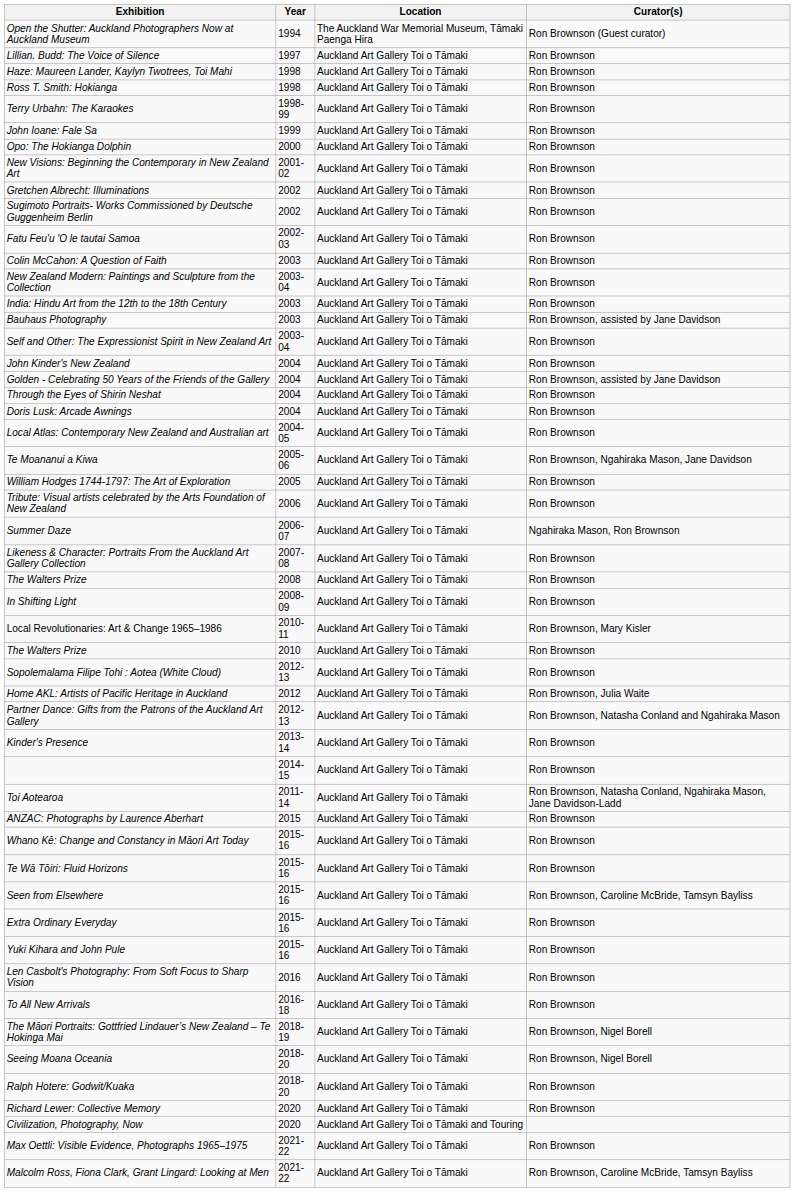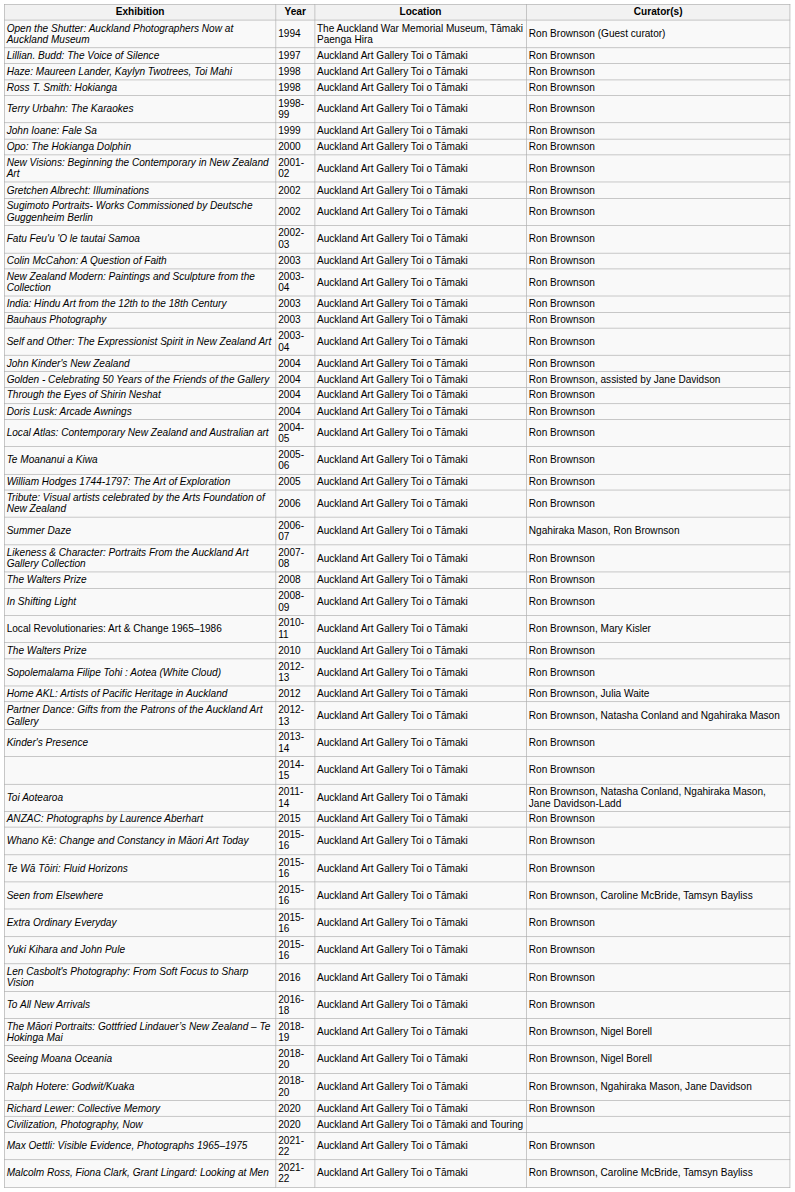 <table class="wikitable sortable">
 <tr>
 <th>Exhibition</th>
 <th>Year</th>
 <th>Location</th>
 <th>Curator(s)</th>
 </tr>
 <tr>
 <td><em>Open the Shutter: Auckland Photographers Now at Auckland Museum</em></td>
 <td>1994</td>
 <td>The Auckland War Memorial Museum, Tāmaki Paenga Hira</td>
 <td>Ron Brownson (Guest curator)</td>
 </tr>
 <tr>
 <td><em>Lillian. Budd: The Voice of Silence</em></td>
 <td>1997</td>
 <td>Auckland Art Gallery Toi o Tāmaki</td>
 <td>Ron Brownson</td>
 </tr>
 <tr>
 <td><em>Haze: Maureen Lander, Kaylyn Twotrees, Toi Mahi</em></td>
 <td>1998</td>
 <td>Auckland Art Gallery Toi o Tāmaki</td>
 <td>Ron Brownson</td>
 </tr>
 <tr>
 <td><em>Ross T. Smith: Hokianga</em></td>
 <td>1998</td>
 <td>Auckland Art Gallery Toi o Tāmaki</td>
 <td>Ron Brownson</td>
 </tr>
 <tr>
 <td><em>Terry Urbahn: The Karaokes</em></td>
 <td>1998-99</td>
 <td>Auckland Art Gallery Toi o Tāmaki</td>
 <td>Ron Brownson</td>
 </tr>
 <tr>
 <td><em>John Ioane: Fale Sa</em></td>
 <td>1999</td>
 <td>Auckland Art Gallery Toi o Tāmaki</td>
 <td>Ron Brownson</td>
 </tr>
 <tr>
 <td><em>Opo: The Hokianga Dolphin</em></td>
 <td>2000</td>
 <td>Auckland Art Gallery Toi o Tāmaki</td>
 <td>Ron Brownson</td>
 </tr>
 <tr>
 <td><em>New Visions: Beginning the Contemporary in New Zealand Art</em></td>
 <td>2001-02</td>
 <td>Auckland Art Gallery Toi o Tāmaki</td>
 <td>Ron Brownson</td>
 </tr>
 <tr>
 <td><em>Gretchen Albrecht: Illuminations</em></td>
 <td>2002</td>
 <td>Auckland Art Gallery Toi o Tāmaki</td>
 <td>Ron Brownson</td>
 </tr>
 <tr>
 <td><em>Sugimoto Portraits-  Works Commissioned by Deutsche Guggenheim Berlin</em></td>
 <td>2002</td>
 <td>Auckland Art Gallery Toi o Tāmaki</td>
 <td>Ron Brownson</td>
 </tr>
 <tr>
 <td><em>Fatu Feu'u 'O le tautai Samoa</em></td>
 <td>2002-03</td>
 <td>Auckland Art Gallery Toi o Tāmaki</td>
 <td>Ron Brownson</td>
 </tr>
 <tr>
 <td><em>Colin McCahon: A Question of Faith</em></td>
 <td>2003</td>
 <td>Auckland Art Gallery Toi o Tāmaki</td>
 <td>Ron Brownson</td>
 </tr>
 <tr>
 <td><em>New Zealand Modern: Paintings and Sculpture from the Collection</em></td>
 <td>2003-04</td>
 <td>Auckland Art Gallery Toi o Tāmaki</td>
 <td>Ron Brownson</td>
 </tr>
 <tr>
 <td><em>India: Hindu Art from the 12th to the 18th Century</em></td>
 <td>2003</td>
 <td>Auckland Art Gallery Toi o Tāmaki</td>
 <td>Ron Brownson</td>
 </tr>
 <tr>
 <td><em>Bauhaus Photography</em></td>
 <td>2003</td>
 <td>Auckland Art Gallery Toi o Tāmaki</td>
-<td>Ron Brownson, assisted by Jane Davidson</td>
+<td>Ron Brownson</td>
 </tr>
 <tr>
 <td><em>Self and Other: The Expressionist Spirit in New Zealand Art</em></td>
 <td>2003-04</td>
 <td>Auckland Art Gallery Toi o Tāmaki</td>
 <td>Ron Brownson</td>
 </tr>
 <tr>
 <td><em>John Kinder's New Zealand</em></td>
 <td>2004</td>
 <td>Auckland Art Gallery Toi o Tāmaki</td>
 <td>Ron Brownson</td>
 </tr>
 <tr>
 <td><em>Golden - Celebrating 50 Years of the Friends of the Gallery</em></td>
 <td>2004</td>
 <td>Auckland Art Gallery Toi o Tāmaki</td>
 <td>Ron Brownson, assisted by Jane Davidson</td>
 </tr>
 <tr>
 <td><em>Through the Eyes of Shirin Neshat</em></td>
 <td>2004</td>
 <td>Auckland Art Gallery Toi o Tāmaki</td>
 <td>Ron Brownson</td>
 </tr>
 <tr>
 <td><em>Doris Lusk: Arcade Awnings</em></td>
 <td>2004</td>
 <td>Auckland Art Gallery Toi o Tāmaki</td>
 <td>Ron Brownson</td>
 </tr>
 <tr>
 <td><em>Local Atlas: Contemporary New Zealand and Australian art</em></td>
 <td>2004-05</td>
 <td>Auckland Art Gallery Toi o Tāmaki</td>
 <td>Ron Brownson</td>
 </tr>
 <tr>
 <td><em>Te Moananui a Kiwa</em></td>
 <td>2005-06</td>
 <td>Auckland Art Gallery Toi o Tāmaki</td>
-<td>Ron Brownson, Ngahiraka Mason, Jane Davidson</td>
+<td>Ron Brownson</td>
 </tr>
 <tr>
 <td><em>William Hodges 1744-1797: The Art of Exploration</em></td>
 <td>2005</td>
 <td>Auckland Art Gallery Toi o Tāmaki</td>
 <td>Ron Brownson</td>
 </tr>
 <tr>
 <td><em>Tribute: Visual artists celebrated by the Arts Foundation of New Zealand</em></td>
 <td>2006</td>
 <td>Auckland Art Gallery Toi o Tāmaki</td>
 <td>Ron Brownson</td>
 </tr>
 <tr>
 <td><em>Summer Daze</em></td>
 <td>2006-07</td>
 <td>Auckland Art Gallery Toi o Tāmaki</td>
 <td>Ngahiraka Mason, Ron Brownson</td>
 </tr>
 <tr>
 <td><em>Likeness & Character: Portraits From the Auckland Art Gallery Collection</em></td>
 <td>2007-08</td>
 <td>Auckland Art Gallery Toi o Tāmaki</td>
 <td>Ron Brownson</td>
 </tr>
 <tr>
 <td><em>The Walters Prize</em></td>
 <td>2008</td>
 <td>Auckland Art Gallery Toi o Tāmaki</td>
 <td>Ron Brownson</td>
 </tr>
 <tr>
 <td><em>In Shifting Light</em></td>
 <td>2008-09</td>
 <td>Auckland Art Gallery Toi o Tāmaki</td>
 <td>Ron Brownson</td>
 </tr>
 <tr>
 <td>Local Revolutionaries: Art & Change 1965–1986</td>
 <td>2010-11</td>
 <td>Auckland Art Gallery Toi o Tāmaki</td>
 <td>Ron Brownson, Mary Kisler</td>
 </tr>
 <tr>
 <td><em>The Walters Prize</em></td>
 <td>2010</td>
 <td>Auckland Art Gallery Toi o Tāmaki</td>
 <td>Ron Brownson</td>
 </tr>
 <tr>
 <td><em>Sopolemalama Filipe Tohi : Aotea (White Cloud)</em></td>
 <td>2012-13</td>
 <td>Auckland Art Gallery Toi o Tāmaki</td>
 <td>Ron Brownson</td>
 </tr>
 <tr>
 <td><em>Home AKL: Artists of Pacific Heritage in Auckland</em></td>
 <td>2012</td>
 <td>Auckland Art Gallery Toi o Tāmaki</td>
 <td>Ron Brownson, Julia Waite</td>
 </tr>
 <tr>
 <td><em>Partner Dance: Gifts from the Patrons of the Auckland Art Gallery</em></td>
 <td>2012-13</td>
 <td>Auckland Art Gallery Toi o Tāmaki</td>
 <td>Ron Brownson, Natasha Conland and Ngahiraka Mason</td>
 </tr>
 <tr>
 <td><em>Kinder's Presence</em></td>
 <td>2013-14</td>
 <td>Auckland Art Gallery Toi o Tāmaki</td>
 <td>Ron Brownson</td>
 </tr>
 <tr>
 <td><em></em></td>
 <td>2014-15</td>
 <td>Auckland Art Gallery Toi o Tāmaki</td>
 <td>Ron Brownson</td>
 </tr>
 <tr>
 <td><em>Toi Aotearoa</em></td>
 <td>2011-14</td>
 <td>Auckland Art Gallery Toi o Tāmaki</td>
 <td>Ron Brownson, Natasha Conland, Ngahiraka Mason, Jane Davidson-Ladd</td>
 </tr>
 <tr>
 <td><em>ANZAC: Photographs by Laurence Aberhart</em></td>
 <td>2015</td>
 <td>Auckland Art Gallery Toi o Tāmaki</td>
 <td>Ron Brownson</td>
 </tr>
 <tr>
 <td><em>Whano Kē: Change and Constancy in Māori Art Today</em></td>
 <td>2015-16</td>
 <td>Auckland Art Gallery Toi o Tāmaki</td>
 <td>Ron Brownson</td>
 </tr>
 <tr>
 <td><em>Te Wā Tōiri: Fluid Horizons</em></td>
 <td>2015-16</td>
 <td>Auckland Art Gallery Toi o Tāmaki</td>
 <td>Ron Brownson</td>
 </tr>
 <tr>
 <td><em>Seen from Elsewhere</em></td>
 <td>2015-16</td>
 <td>Auckland Art Gallery Toi o Tāmaki</td>
 <td>Ron Brownson, Caroline McBride, Tamsyn Bayliss</td>
 </tr>
 <tr>
 <td><em>Extra Ordinary Everyday</em></td>
 <td>2015-16</td>
 <td>Auckland Art Gallery Toi o Tāmaki</td>
 <td>Ron Brownson</td>
 </tr>
 <tr>
 <td><em>Yuki Kihara and John Pule</em></td>
 <td>2015-16</td>
 <td>Auckland Art Gallery Toi o Tāmaki</td>
 <td>Ron Brownson</td>
 </tr>
 <tr>
 <td><em>Len Casbolt's Photography: From Soft Focus to Sharp Vision</em></td>
 <td>2016</td>
 <td>Auckland Art Gallery Toi o Tāmaki</td>
 <td>Ron Brownson</td>
 </tr>
 <tr>
 <td><em>To All New Arrivals</em></td>
 <td>2016-18</td>
 <td>Auckland Art Gallery Toi o Tāmaki</td>
 <td>Ron Brownson</td>
 </tr>
 <tr>
 <td><em>The Māori Portraits: Gottfried Lindauer’s New Zealand – Te Hokinga Mai</em></td>
 <td>2018-19</td>
 <td>Auckland Art Gallery Toi o Tāmaki</td>
 <td>Ron Brownson, Nigel Borell</td>
 </tr>
 <tr>
 <td><em>Seeing Moana Oceania</em></td>
 <td>2018-20</td>
 <td>Auckland Art Gallery Toi o Tāmaki</td>
 <td>Ron Brownson, Nigel Borell</td>
 </tr>
 <tr>
 <td><em>Ralph Hotere: Godwit/Kuaka</em></td>
 <td>2018-20</td>
 <td>Auckland Art Gallery Toi o Tāmaki</td>
-<td>Ron Brownson</td>
+<td>Ron Brownson, Ngahiraka Mason, Jane Davidson</td>
 </tr>
 <tr>
 <td><em>Richard Lewer: Collective Memory</em></td>
 <td>2020</td>
 <td>Auckland Art Gallery Toi o Tāmaki</td>
 <td>Ron Brownson</td>
 </tr>
 <tr>
 <td><em>Civilization, Photography, Now</em></td>
 <td>2020</td>
 <td>Auckland Art Gallery Toi o Tāmaki and Touring</td>
 <td></td>
 </tr>
 <tr>
 <td><em>Max Oettli: Visible Evidence, Photographs 1965–1975</em></td>
 <td>2021-22</td>
 <td>Auckland Art Gallery Toi o Tāmaki</td>
 <td>Ron Brownson</td>
 </tr>
 <tr>
 <td><em>Malcolm Ross, Fiona Clark, Grant Lingard: Looking at Men</em></td>
 <td>2021-22</td>
 <td>Auckland Art Gallery Toi o Tāmaki</td>
 <td>Ron Brownson, Caroline McBride, Tamsyn Bayliss</td>
 </tr>
 </table>
